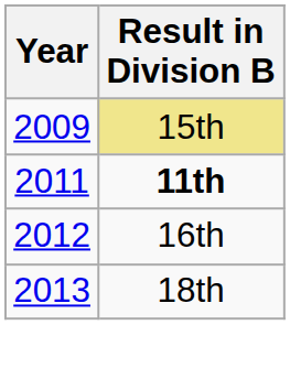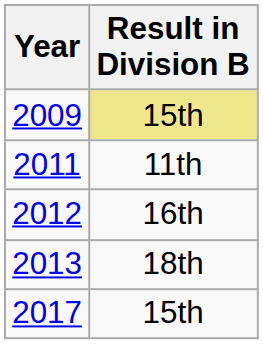 <table class="wikitable" style="text-align:center">
 <tr>
 <th>Year</th>
 <th>Result in<br>Division B</th>
 </tr>
 <tr>
 <td><a href='#'>2009</a></td>
 <td style="background: khaki;">15th</td>
 </tr>
 <tr>
 <td><a href='#'>2011</a></td>
-<td><strong>11th</strong></td>
+<td>11th</td>
 </tr>
 <tr>
 <td><a href='#'>2012</a></td>
 <td>16th</td>
 </tr>
 <tr>
 <td><a href='#'>2013</a></td>
 <td>18th</td>
 </tr>
+<tr>
+<td><a href='#'>2017</a></td>
+<td>15th</td>
+</tr>
 </table>
